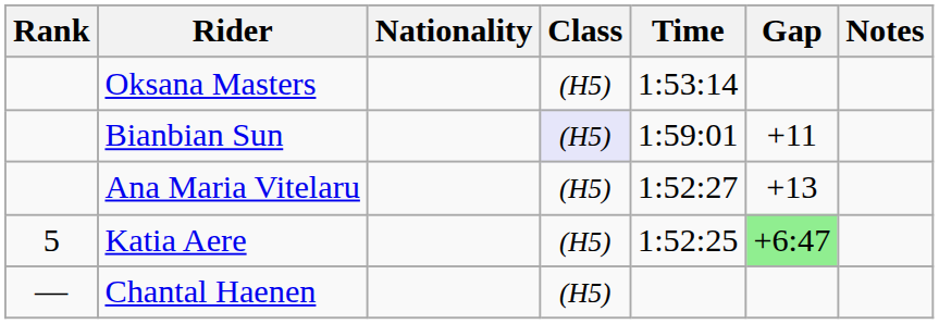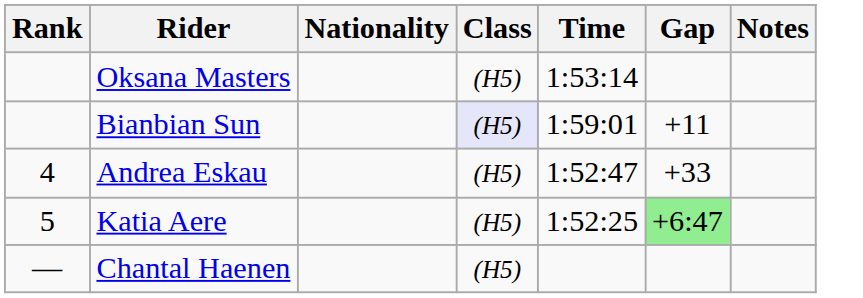 <table class="wikitable sortable" style="text-align:center">
 <tr>
 <th width="20">Rank</th>
 <th>Rider</th>
 <th>Nationality</th>
 <th>Class</th>
 <th>Time</th>
 <th>Gap</th>
 <th>Notes</th>
 </tr>
 <tr>
 <td></td>
 <td align=left><a href='#'>Oksana Masters</a></td>
 <td align=left></td>
 <td><em><small>(H5)</small></em></td>
 <td>1:53:14</td>
 <td></td>
 <td></td>
 </tr>
 <tr>
 <td></td>
 <td align=left><a href='#'>Bianbian Sun</a></td>
 <td align="left"></td>
 <td style="background: lavender;"><em><small>(H5)</small></em></td>
 <td>1:59:01</td>
 <td>+11</td>
 <td></td>
 </tr>
 <tr>
-<td></td>
-<td align=left><a href='#'>Ana Maria Vitelaru</a></td>
+<td>4</td>
+<td align=left><a href='#'>Andrea Eskau</a></td>
 <td align=left></td>
 <td><em><small>(H5)</small></em></td>
-<td>1:52:27</td>
-<td>+13</td>
+<td>1:52:47</td>
+<td>+33</td>
 <td></td>
 </tr>
 <tr>
 <td>5</td>
 <td align=left><a href='#'>Katia Aere</a></td>
 <td align=left></td>
 <td><em><small>(H5)</small></em></td>
 <td>1:52:25</td>
 <td style="background: lightgreen;">+6:47</td>
 <td></td>
 </tr>
 <tr>
 <td>—</td>
 <td align=left><a href='#'>Chantal Haenen</a></td>
 <td align=left></td>
 <td><em><small>(H5)</small></em></td>
 <td></td>
 <td></td>
 <td></td>
 </tr>
 </table>
